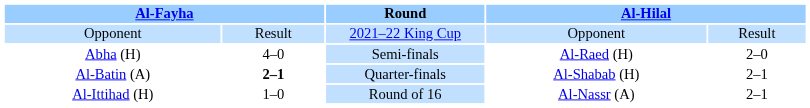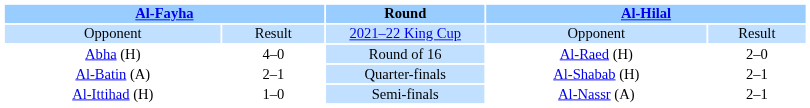 <table width="100%" style="text-align:center">
 <tr valign=top bgcolor=#99ccff>
 <th colspan=2 style="width:40%"><a href='#'>Al-Fayha</a></th>
 <th><strong>Round</strong></th>
 <th colspan=2 style="width:40%"><a href='#'>Al-Hilal</a></th>
 </tr>
 <tr valign=top bgcolor=#c1e0ff>
 <td>Opponent</td>
 <td>Result</td>
 <td bgcolor=#c1e0ff><a href='#'>2021–22 King Cup</a></td>
 <td>Opponent</td>
 <td>Result</td>
 </tr>
 <tr>
 <td><a href='#'>Abha</a> (H)</td>
 <td>4–0</td>
-<td bgcolor=#c1e0ff>Semi-finals</td>
+<td bgcolor=#c1e0ff>Round of 16</td>
 <td><a href='#'>Al-Raed</a> (H)</td>
 <td>2–0</td>
 </tr>
 <tr>
 <td><a href='#'>Al-Batin</a> (A)</td>
-<td><strong>2–1 </strong></td>
+<td>2–1 </td>
 <td bgcolor=#c1e0ff>Quarter-finals</td>
 <td><a href='#'>Al-Shabab</a> (H)</td>
 <td>2–1</td>
 </tr>
 <tr>
 <td><a href='#'>Al-Ittihad</a> (H)</td>
 <td>1–0</td>
-<td bgcolor=#c1e0ff>Round of 16</td>
+<td bgcolor=#c1e0ff>Semi-finals</td>
 <td><a href='#'>Al-Nassr</a> (A)</td>
 <td>2–1 </td>
 </tr>
 </table>
